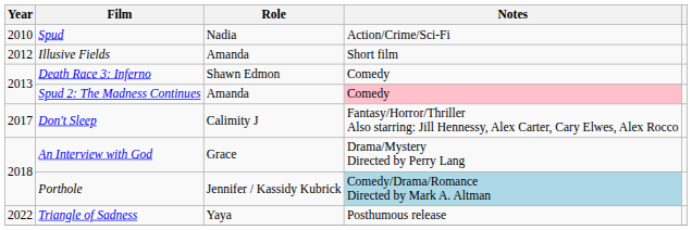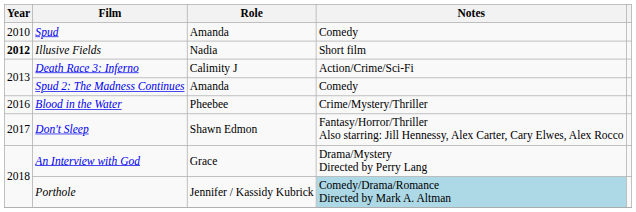 <table class="wikitable">
 <tr>
 <th>Year</th>
 <th>Film</th>
 <th>Role</th>
 <th>Notes</th>
 <th></th>
 </tr>
 <tr>
 <td>2010</td>
 <td><em><a href='#'>Spud</a></em></td>
-<td>Nadia</td>
-<td>Action/Crime/Sci-Fi</td>
+<td>Amanda</td>
+<td>Comedy</td>
 <td></td>
 </tr>
 <tr>
-<td>2012</td>
+<td><strong>2012</strong></td>
 <td><em>Illusive Fields</em></td>
-<td>Amanda</td>
+<td>Nadia</td>
 <td>Short film</td>
 <td></td>
 </tr>
 <tr>
 <td rowspan="2">2013</td>
 <td><em><a href='#'>Death Race 3: Inferno</a></em></td>
-<td>Shawn Edmon</td>
-<td>Comedy</td>
+<td>Calimity J</td>
+<td>Action/Crime/Sci-Fi</td>
 <td></td>
 </tr>
 <tr>
 <td><em><a href='#'>Spud 2: The Madness Continues</a></em></td>
 <td>Amanda</td>
-<td style="background: pink;">Comedy</td>
+<td>Comedy</td>
+<td></td>
+</tr>
+<tr>
+<td>2016</td>
+<td><em><a href='#'>Blood in the Water</a></em></td>
+<td>Pheebee</td>
+<td>Crime/Mystery/Thriller</td>
 <td></td>
 </tr>
 <tr>
 <td>2017</td>
 <td><em><a href='#'>Don't Sleep</a></em></td>
-<td>Calimity J</td>
+<td>Shawn Edmon</td>
 <td>Fantasy/Horror/Thriller<br>Also starring: Jill Hennessy, Alex Carter, Cary Elwes, Alex Rocco</td>
 <td></td>
 </tr>
 <tr>
 <td rowspan="2">2018</td>
 <td><em><a href='#'>An Interview with God</a></em></td>
 <td>Grace</td>
 <td>Drama/Mystery<br>Directed by Perry Lang</td>
 <td></td>
 </tr>
 <tr>
 <td><em>Porthole</em></td>
 <td>Jennifer / Kassidy Kubrick</td>
 <td style="background: lightblue;">Comedy/Drama/Romance<br>Directed by Mark A. Altman</td>
 <td></td>
 </tr>
 <tr>
-<td>2022</td>
-<td><em><a href='#'>Triangle of Sadness</a></em></td>
-<td>Yaya</td>
-<td>Posthumous release</td>
-<td></td>
-</tr>
-<tr>
 </tr>
 </table>
